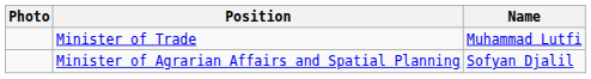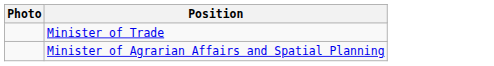 <table class=wikitable>
 <tr>
 <th>Photo</th>
 <th>Position</th>
-<th>Name</th>
 </tr>
 <tr>
 <td></td>
 <td><a href='#'>Minister of Trade</a></td>
-<td><a href='#'>Muhammad Lutfi</a></td>
 </tr>
 <tr>
 <td></td>
 <td><a href='#'>Minister of Agrarian Affairs and Spatial Planning</a></td>
-<td><a href='#'>Sofyan Djalil</a></td>
 </tr>
 </table>
